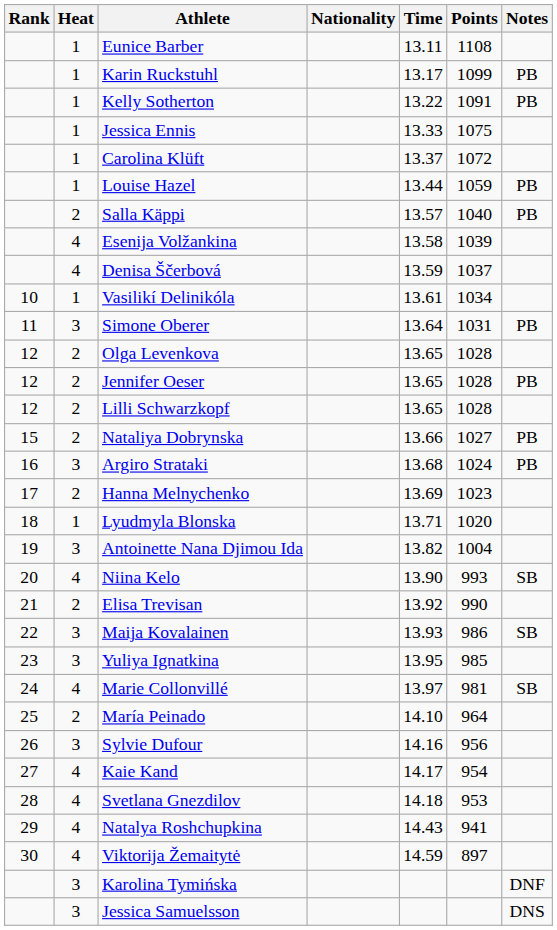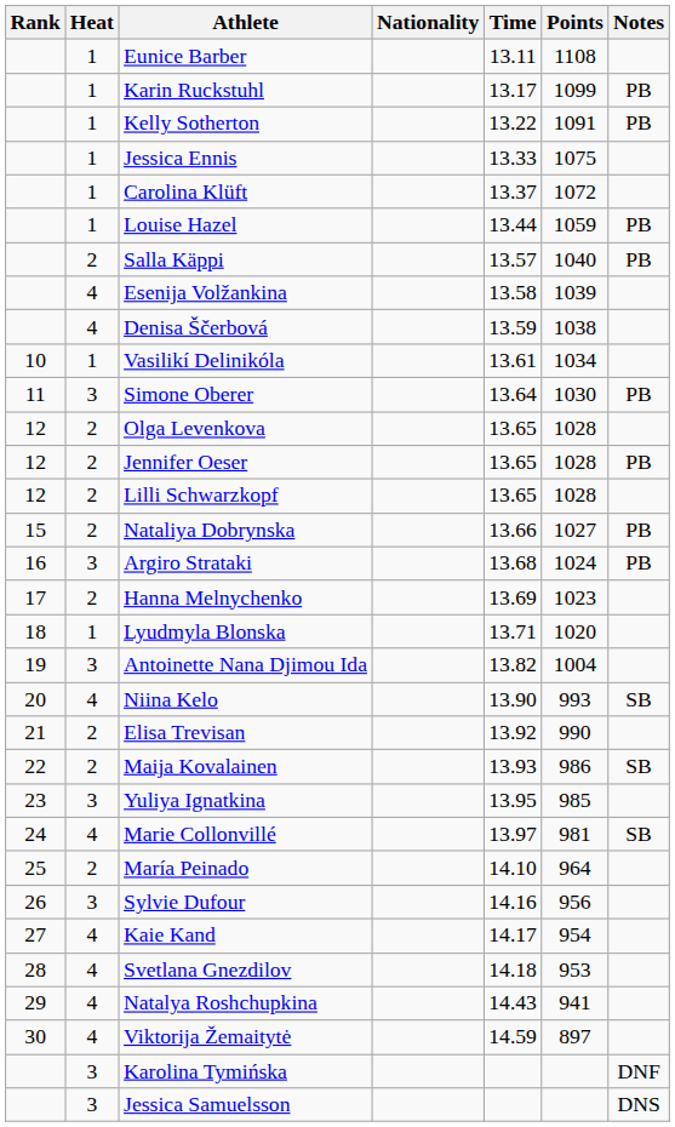 <table class="wikitable sortable" style="text-align:center">
 <tr>
 <th>Rank</th>
 <th>Heat</th>
 <th>Athlete</th>
 <th>Nationality</th>
 <th>Time</th>
 <th>Points</th>
 <th>Notes</th>
 </tr>
 <tr>
 <td></td>
 <td>1</td>
 <td align=left><a href='#'>Eunice Barber</a></td>
 <td align=left></td>
 <td>13.11</td>
 <td>1108</td>
 <td></td>
 </tr>
 <tr>
 <td></td>
 <td>1</td>
 <td align=left><a href='#'>Karin Ruckstuhl</a></td>
 <td align=left></td>
 <td>13.17</td>
 <td>1099</td>
 <td>PB</td>
 </tr>
 <tr>
 <td></td>
 <td>1</td>
 <td align=left><a href='#'>Kelly Sotherton</a></td>
 <td align=left></td>
 <td>13.22</td>
 <td>1091</td>
 <td>PB</td>
 </tr>
 <tr>
 <td></td>
 <td>1</td>
 <td align=left><a href='#'>Jessica Ennis</a></td>
 <td align=left></td>
 <td>13.33</td>
 <td>1075</td>
 <td></td>
 </tr>
 <tr>
 <td></td>
 <td>1</td>
 <td align=left><a href='#'>Carolina Klüft</a></td>
 <td align=left></td>
 <td>13.37</td>
 <td>1072</td>
 <td></td>
 </tr>
 <tr>
 <td></td>
 <td>1</td>
 <td align=left><a href='#'>Louise Hazel</a></td>
 <td align=left></td>
 <td>13.44</td>
 <td>1059</td>
 <td>PB</td>
 </tr>
 <tr>
 <td></td>
 <td>2</td>
 <td align=left><a href='#'>Salla Käppi</a></td>
 <td align=left></td>
 <td>13.57</td>
 <td>1040</td>
 <td>PB</td>
 </tr>
 <tr>
 <td></td>
 <td>4</td>
 <td align=left><a href='#'>Esenija Volžankina</a></td>
 <td align=left></td>
 <td>13.58</td>
 <td>1039</td>
 <td></td>
 </tr>
 <tr>
 <td></td>
 <td>4</td>
 <td align=left><a href='#'>Denisa Ščerbová</a></td>
 <td align=left></td>
 <td>13.59</td>
-<td>1037</td>
+<td>1038</td>
 <td></td>
 </tr>
 <tr>
 <td>10</td>
 <td>1</td>
 <td align=left><a href='#'>Vasilikí Delinikóla</a></td>
 <td align=left></td>
 <td>13.61</td>
 <td>1034</td>
 <td></td>
 </tr>
 <tr>
 <td>11</td>
 <td>3</td>
 <td align=left><a href='#'>Simone Oberer</a></td>
 <td align=left></td>
 <td>13.64</td>
-<td>1031</td>
+<td>1030</td>
 <td>PB</td>
 </tr>
 <tr>
 <td>12</td>
 <td>2</td>
 <td align=left><a href='#'>Olga Levenkova</a></td>
 <td align=left></td>
 <td>13.65</td>
 <td>1028</td>
 <td></td>
 </tr>
 <tr>
 <td>12</td>
 <td>2</td>
 <td align=left><a href='#'>Jennifer Oeser</a></td>
 <td align=left></td>
 <td>13.65</td>
 <td>1028</td>
 <td>PB</td>
 </tr>
 <tr>
 <td>12</td>
 <td>2</td>
 <td align=left><a href='#'>Lilli Schwarzkopf</a></td>
 <td align=left></td>
 <td>13.65</td>
 <td>1028</td>
 <td></td>
 </tr>
 <tr>
 <td>15</td>
 <td>2</td>
 <td align=left><a href='#'>Nataliya Dobrynska</a></td>
 <td align=left></td>
 <td>13.66</td>
 <td>1027</td>
 <td>PB</td>
 </tr>
 <tr>
 <td>16</td>
 <td>3</td>
 <td align=left><a href='#'>Argiro Strataki</a></td>
 <td align=left></td>
 <td>13.68</td>
 <td>1024</td>
 <td>PB</td>
 </tr>
 <tr>
 <td>17</td>
 <td>2</td>
 <td align=left><a href='#'>Hanna Melnychenko</a></td>
 <td align=left></td>
 <td>13.69</td>
 <td>1023</td>
 <td></td>
 </tr>
 <tr>
 <td>18</td>
 <td>1</td>
 <td align=left><a href='#'>Lyudmyla Blonska</a></td>
 <td align=left></td>
 <td>13.71</td>
 <td>1020</td>
 <td></td>
 </tr>
 <tr>
 <td>19</td>
 <td>3</td>
 <td align=left><a href='#'>Antoinette Nana Djimou Ida</a></td>
 <td align=left></td>
 <td>13.82</td>
 <td>1004</td>
 <td></td>
 </tr>
 <tr>
 <td>20</td>
 <td>4</td>
 <td align=left><a href='#'>Niina Kelo</a></td>
 <td align=left></td>
 <td>13.90</td>
 <td>993</td>
 <td>SB</td>
 </tr>
 <tr>
 <td>21</td>
 <td>2</td>
 <td align=left><a href='#'>Elisa Trevisan</a></td>
 <td align=left></td>
 <td>13.92</td>
 <td>990</td>
 <td></td>
 </tr>
 <tr>
 <td>22</td>
-<td>3</td>
+<td>2</td>
 <td align=left><a href='#'>Maija Kovalainen</a></td>
 <td align=left></td>
 <td>13.93</td>
 <td>986</td>
 <td>SB</td>
 </tr>
 <tr>
 <td>23</td>
 <td>3</td>
 <td align=left><a href='#'>Yuliya Ignatkina</a></td>
 <td align=left></td>
 <td>13.95</td>
 <td>985</td>
 <td></td>
 </tr>
 <tr>
 <td>24</td>
 <td>4</td>
 <td align=left><a href='#'>Marie Collonvillé</a></td>
 <td align=left></td>
 <td>13.97</td>
 <td>981</td>
 <td>SB</td>
 </tr>
 <tr>
 <td>25</td>
 <td>2</td>
 <td align=left><a href='#'>María Peinado</a></td>
 <td align=left></td>
 <td>14.10</td>
 <td>964</td>
 <td></td>
 </tr>
 <tr>
 <td>26</td>
 <td>3</td>
 <td align=left><a href='#'>Sylvie Dufour</a></td>
 <td align=left></td>
 <td>14.16</td>
 <td>956</td>
 <td></td>
 </tr>
 <tr>
 <td>27</td>
 <td>4</td>
 <td align=left><a href='#'>Kaie Kand</a></td>
 <td align=left></td>
 <td>14.17</td>
 <td>954</td>
 <td></td>
 </tr>
 <tr>
 <td>28</td>
 <td>4</td>
 <td align=left><a href='#'>Svetlana Gnezdilov</a></td>
 <td align=left></td>
 <td>14.18</td>
 <td>953</td>
 <td></td>
 </tr>
 <tr>
 <td>29</td>
 <td>4</td>
 <td align=left><a href='#'>Natalya Roshchupkina</a></td>
 <td align=left></td>
 <td>14.43</td>
 <td>941</td>
 <td></td>
 </tr>
 <tr>
 <td>30</td>
 <td>4</td>
 <td align=left><a href='#'>Viktorija Žemaitytė</a></td>
 <td align=left></td>
 <td>14.59</td>
 <td>897</td>
 <td></td>
 </tr>
 <tr>
 <td></td>
 <td>3</td>
 <td align=left><a href='#'>Karolina Tymińska</a></td>
 <td align=left></td>
 <td></td>
 <td></td>
 <td>DNF</td>
 </tr>
 <tr>
 <td></td>
 <td>3</td>
 <td align=left><a href='#'>Jessica Samuelsson</a></td>
 <td align=left></td>
 <td></td>
 <td></td>
 <td>DNS</td>
 </tr>
 </table>
